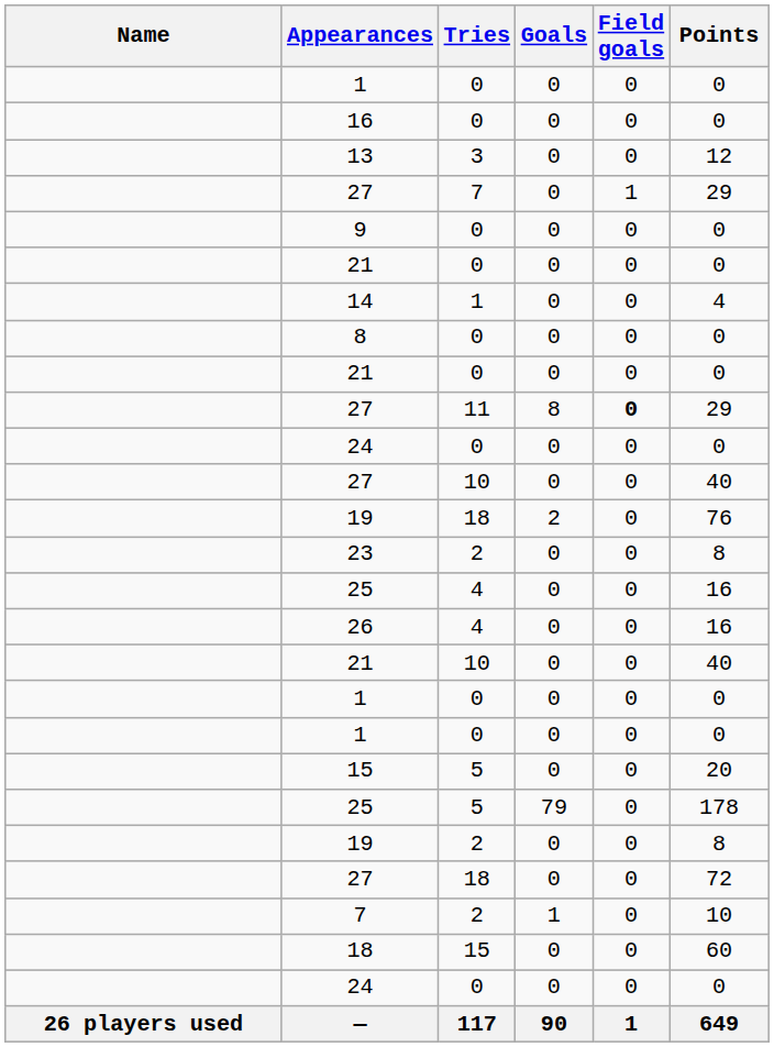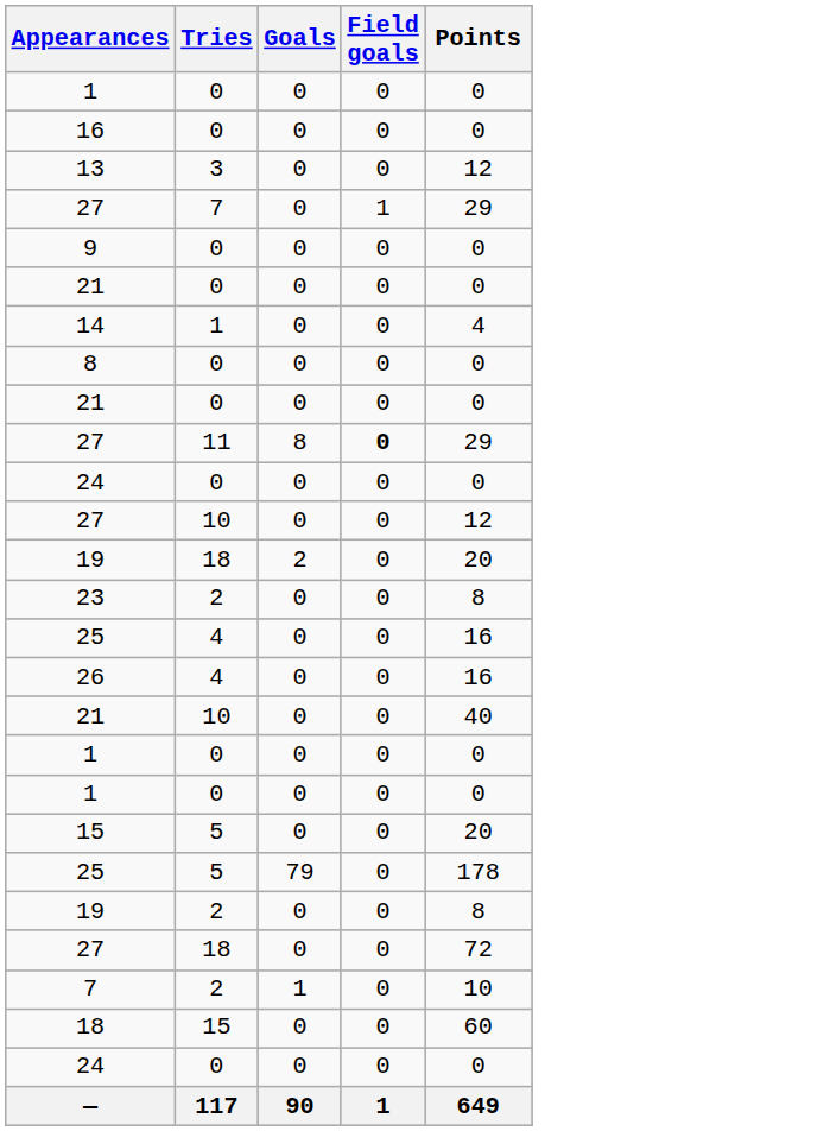 <table class="wikitable sortable" style="text-align: center;">
 <tr>
-<th style="width:12em">Name</th>
 <th><a href='#'>Appearances</a></th>
 <th style="width:3em"><a href='#'>Tries</a></th>
 <th style="width:3em"><a href='#'>Goals</a></th>
 <th style="width:3em"><a href='#'>Field goals</a></th>
 <th style="width:4em">Points</th>
 </tr>
 <tr>
-<td style="text-align:left;"></td>
 <td>1</td>
 <td>0</td>
 <td>0</td>
 <td>0</td>
 <td>0</td>
 </tr>
 <tr>
-<td style="text-align:left;"></td>
 <td>16</td>
 <td>0</td>
 <td>0</td>
 <td>0</td>
 <td>0</td>
 </tr>
 <tr>
-<td style="text-align:left;"></td>
 <td>13</td>
 <td>3</td>
 <td>0</td>
 <td>0</td>
 <td>12</td>
 </tr>
 <tr>
-<td style="text-align:left;"></td>
 <td>27</td>
 <td>7</td>
 <td>0</td>
 <td>1</td>
 <td>29</td>
 </tr>
 <tr>
-<td style="text-align:left;"></td>
 <td>9</td>
 <td>0</td>
 <td>0</td>
 <td>0</td>
 <td>0</td>
 </tr>
 <tr>
-<td style="text-align:left;"></td>
 <td>21</td>
 <td>0</td>
 <td>0</td>
 <td>0</td>
 <td>0</td>
 </tr>
 <tr>
-<td style="text-align:left;"></td>
 <td>14</td>
 <td>1</td>
 <td>0</td>
 <td>0</td>
 <td>4</td>
 </tr>
 <tr>
-<td style="text-align:left;"></td>
 <td>8</td>
 <td>0</td>
 <td>0</td>
 <td>0</td>
 <td>0</td>
 </tr>
 <tr>
-<td style="text-align:left;"></td>
 <td>21</td>
 <td>0</td>
 <td>0</td>
 <td>0</td>
 <td>0</td>
 </tr>
 <tr>
-<td style="text-align:left;"></td>
 <td>27</td>
 <td>11</td>
 <td>8</td>
 <td><strong>0</strong></td>
 <td>29</td>
 </tr>
 <tr>
-<td style="text-align:left;"></td>
 <td>24</td>
 <td>0</td>
 <td>0</td>
 <td>0</td>
 <td>0</td>
 </tr>
 <tr>
-<td style="text-align:left;"></td>
 <td>27</td>
 <td>10</td>
 <td>0</td>
 <td>0</td>
-<td>40</td>
+<td>12</td>
 </tr>
 <tr>
-<td style="text-align:left;"></td>
 <td>19</td>
 <td>18</td>
 <td>2</td>
 <td>0</td>
-<td>76</td>
+<td>20</td>
 </tr>
 <tr>
-<td style="text-align:left;"></td>
 <td>23</td>
 <td>2</td>
 <td>0</td>
 <td>0</td>
 <td>8</td>
 </tr>
 <tr>
-<td style="text-align:left;"></td>
 <td>25</td>
 <td>4</td>
 <td>0</td>
 <td>0</td>
 <td>16</td>
 </tr>
 <tr>
-<td style="text-align:left;"></td>
 <td>26</td>
 <td>4</td>
 <td>0</td>
 <td>0</td>
 <td>16</td>
 </tr>
 <tr>
-<td style="text-align:left;"></td>
 <td>21</td>
 <td>10</td>
 <td>0</td>
 <td>0</td>
 <td>40</td>
 </tr>
 <tr>
-<td style="text-align:left;"></td>
 <td>1</td>
 <td>0</td>
 <td>0</td>
 <td>0</td>
 <td>0</td>
 </tr>
 <tr>
-<td style="text-align:left;"></td>
 <td>1</td>
 <td>0</td>
 <td>0</td>
 <td>0</td>
 <td>0</td>
 </tr>
 <tr>
-<td style="text-align:left;"></td>
 <td>15</td>
 <td>5</td>
 <td>0</td>
 <td>0</td>
 <td>20</td>
 </tr>
 <tr>
-<td style="text-align:left;"></td>
 <td>25</td>
 <td>5</td>
 <td>79</td>
 <td>0</td>
 <td>178</td>
 </tr>
 <tr>
-<td style="text-align:left;"></td>
 <td>19</td>
 <td>2</td>
 <td>0</td>
 <td>0</td>
 <td>8</td>
 </tr>
 <tr>
-<td style="text-align:left;"></td>
 <td>27</td>
 <td>18</td>
 <td>0</td>
 <td>0</td>
 <td>72</td>
 </tr>
 <tr>
-<td style="text-align:left;"></td>
 <td>7</td>
 <td>2</td>
 <td>1</td>
 <td>0</td>
 <td>10</td>
 </tr>
 <tr>
-<td style="text-align:left;"></td>
 <td>18</td>
 <td>15</td>
 <td>0</td>
 <td>0</td>
 <td>60</td>
 </tr>
 <tr>
-<td style="text-align:left;"></td>
 <td>24</td>
 <td>0</td>
 <td>0</td>
 <td>0</td>
 <td>0</td>
 </tr>
 <tr class="sortbottom">
-<th>26 players used</th>
 <th>—</th>
 <th>117</th>
 <th>90</th>
 <th>1</th>
 <th>649</th>
 </tr>
 </table>
